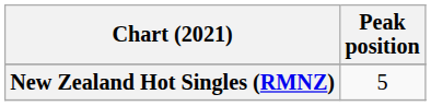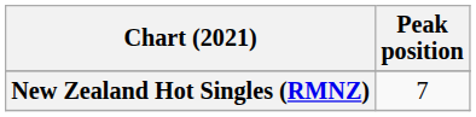 <table class="wikitable sortable plainrowheaders" style="text-align:center;">
 <tr>
 <th>Chart (2021)</th>
 <th>Peak<br>position</th>
 </tr>
 <tr>
 </tr>
 <tr>
 <th scope="row">New Zealand Hot Singles (<a href='#'>RMNZ</a>)</th>
-<td>5</td>
+<td>7</td>
 </tr>
 <tr>
 </tr>
 </table>
